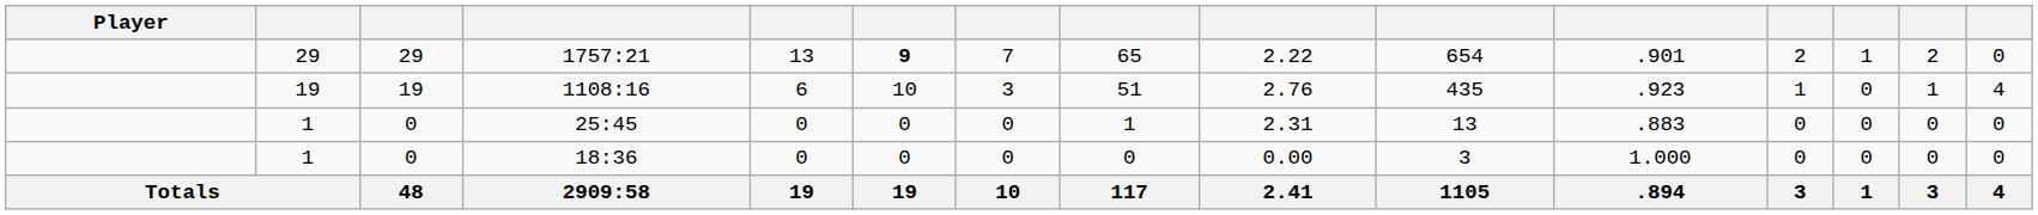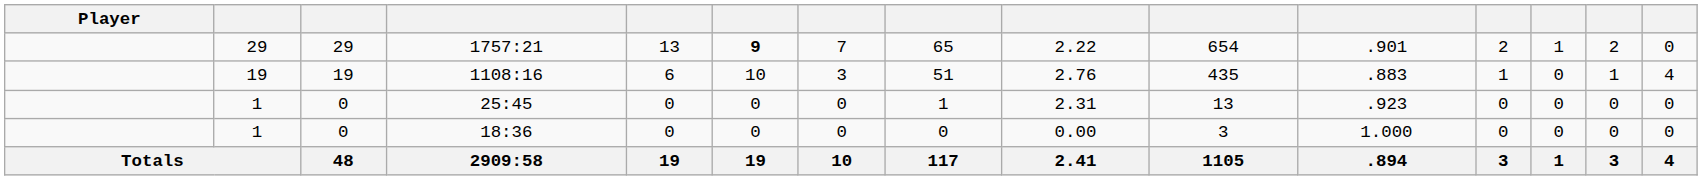 <table class="wikitable sortable" style="width:100%; text-align:center;">
 <tr style="text-align:center; background:#ddd;">
 <th>Player</th>
 <th></th>
 <th></th>
 <th></th>
 <th></th>
 <th></th>
 <th></th>
 <th></th>
 <th></th>
 <th></th>
 <th></th>
 <th></th>
 <th></th>
 <th></th>
 <th></th>
 </tr>
 <tr>
 <td style=white-space:nowrap></td>
 <td>29</td>
 <td>29</td>
 <td>1757:21</td>
 <td>13</td>
 <td><strong>9</strong></td>
 <td>7</td>
 <td>65</td>
 <td>2.22</td>
 <td>654</td>
 <td>.901</td>
 <td>2</td>
 <td>1</td>
 <td>2</td>
 <td>0</td>
 </tr>
 <tr>
 <td style=white-space:nowrap></td>
 <td>19</td>
 <td>19</td>
 <td>1108:16</td>
 <td>6</td>
 <td>10</td>
 <td>3</td>
 <td>51</td>
 <td>2.76</td>
 <td>435</td>
-<td>.923</td>
+<td>.883</td>
 <td>1</td>
 <td>0</td>
 <td>1</td>
 <td>4</td>
 </tr>
 <tr>
 <td style=white-space:nowrap></td>
 <td>1</td>
 <td>0</td>
 <td>25:45</td>
 <td>0</td>
 <td>0</td>
 <td>0</td>
 <td>1</td>
 <td>2.31</td>
 <td>13</td>
-<td>.883</td>
+<td>.923</td>
 <td>0</td>
 <td>0</td>
 <td>0</td>
 <td>0</td>
 </tr>
 <tr>
 <td style=white-space:nowrap></td>
 <td>1</td>
 <td>0</td>
 <td>18:36</td>
 <td>0</td>
 <td>0</td>
 <td>0</td>
 <td>0</td>
 <td>0.00</td>
 <td>3</td>
 <td>1.000</td>
 <td>0</td>
 <td>0</td>
 <td>0</td>
 <td>0</td>
 </tr>
 <tr class="unsortable">
 <th colspan=2>Totals</th>
 <th>48</th>
 <th>2909:58</th>
 <th>19</th>
 <th>19</th>
 <th>10</th>
 <th>117</th>
 <th>2.41</th>
 <th>1105</th>
 <th>.894</th>
 <th>3</th>
 <th>1</th>
 <th>3</th>
 <th>4</th>
 </tr>
 </table>
